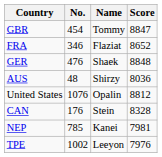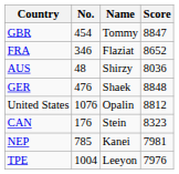 <table class="wikitable">
 <tr>
 <th>Country</th>
 <th>No.</th>
 <th>Name</th>
 <th>Score</th>
 </tr>
 <tr>
 <td><a href='#'>GBR</a></td>
 <td>454</td>
 <td>Tommy</td>
 <td>8847</td>
 </tr>
 <tr>
 <td><a href='#'>FRA</a></td>
 <td>346</td>
 <td>Flaziat</td>
 <td>8652</td>
 </tr>
 <tr>
+<td><a href='#'>AUS</a></td>
+<td>48</td>
+<td>Shirzy</td>
+<td>8036</td>
+</tr>
+<tr>
 <td><a href='#'>GER</a></td>
 <td>476</td>
 <td>Shaek</td>
 <td>8848</td>
-</tr>
-<tr>
-<td><a href='#'>AUS</a></td>
-<td>48</td>
-<td>Shirzy</td>
-<td>8036</td>
 </tr>
 <tr>
 <td>United States</td>
 <td>1076</td>
 <td>Opalin</td>
 <td>8812</td>
 </tr>
 <tr>
 <td><a href='#'>CAN</a></td>
 <td>176</td>
 <td>Stein</td>
-<td>8328</td>
+<td>8323</td>
 </tr>
 <tr>
 <td><a href='#'>NEP</a></td>
 <td>785</td>
 <td>Kanei</td>
 <td>7981</td>
 </tr>
 <tr>
 <td><a href='#'>TPE</a></td>
-<td>1002</td>
+<td>1004</td>
 <td>Leeyon</td>
 <td>7976</td>
 </tr>
 </table>
